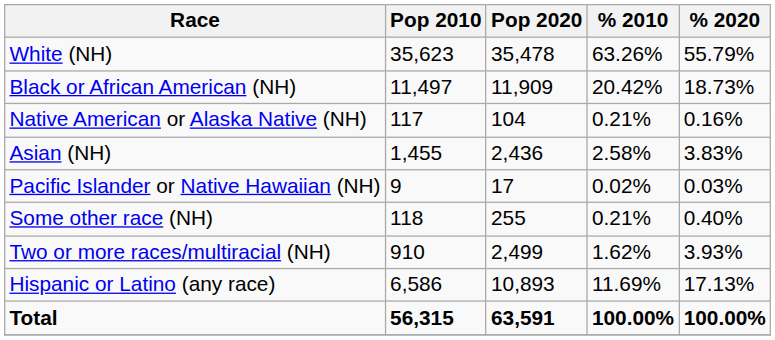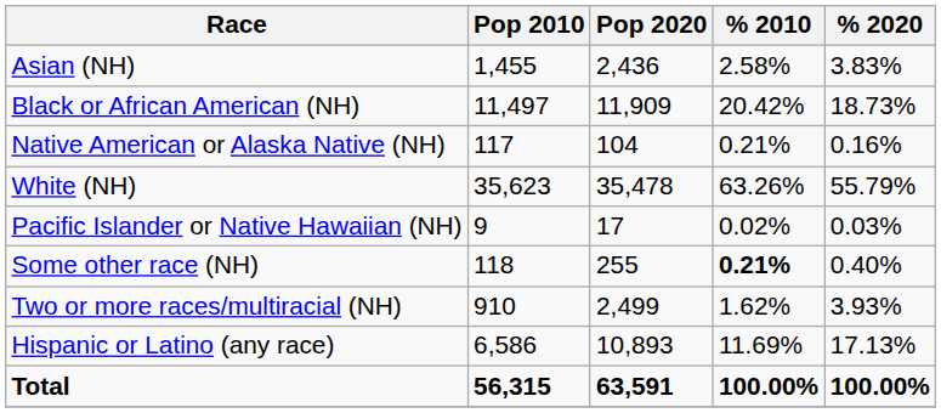 <table class="wikitable">
 <tr>
 <th>Race</th>
 <th>Pop 2010</th>
 <th>Pop 2020</th>
 <th>% 2010</th>
 <th>% 2020</th>
 </tr>
 <tr>
-<td><a href='#'>White</a> (NH)</td>
-<td>35,623</td>
-<td>35,478</td>
-<td>63.26%</td>
-<td>55.79%</td>
+<td><a href='#'>Asian</a> (NH)</td>
+<td>1,455</td>
+<td>2,436</td>
+<td>2.58%</td>
+<td>3.83%</td>
 </tr>
 <tr>
 <td><a href='#'>Black or African American</a> (NH)</td>
 <td>11,497</td>
 <td>11,909</td>
 <td>20.42%</td>
 <td>18.73%</td>
 </tr>
 <tr>
 <td><a href='#'>Native American</a> or <a href='#'>Alaska Native</a> (NH)</td>
 <td>117</td>
 <td>104</td>
 <td>0.21%</td>
 <td>0.16%</td>
 </tr>
 <tr>
-<td><a href='#'>Asian</a> (NH)</td>
-<td>1,455</td>
-<td>2,436</td>
-<td>2.58%</td>
-<td>3.83%</td>
+<td><a href='#'>White</a> (NH)</td>
+<td>35,623</td>
+<td>35,478</td>
+<td>63.26%</td>
+<td>55.79%</td>
 </tr>
 <tr>
 <td><a href='#'>Pacific Islander</a> or <a href='#'>Native Hawaiian</a> (NH)</td>
 <td>9</td>
 <td>17</td>
 <td>0.02%</td>
 <td>0.03%</td>
 </tr>
 <tr>
 <td><a href='#'>Some other race</a> (NH)</td>
 <td>118</td>
 <td>255</td>
-<td>0.21%</td>
+<td><strong>0.21%</strong></td>
 <td>0.40%</td>
 </tr>
 <tr>
 <td><a href='#'>Two or more races/multiracial</a> (NH)</td>
 <td>910</td>
 <td>2,499</td>
 <td>1.62%</td>
 <td>3.93%</td>
 </tr>
 <tr>
 <td><a href='#'>Hispanic or Latino</a> (any race)</td>
 <td>6,586</td>
 <td>10,893</td>
 <td>11.69%</td>
 <td>17.13%</td>
 </tr>
 <tr>
 <td><strong>Total</strong></td>
 <td><strong>56,315</strong></td>
 <td><strong>63,591</strong></td>
 <td><strong>100.00%</strong></td>
 <td><strong>100.00%</strong></td>
 </tr>
 <tr>
 </tr>
 </table>
